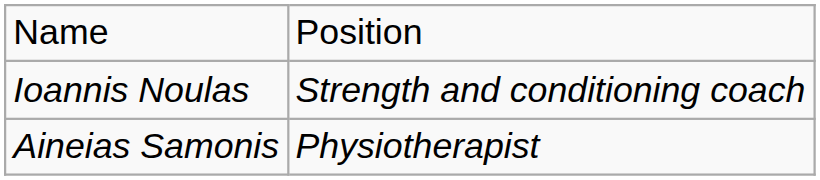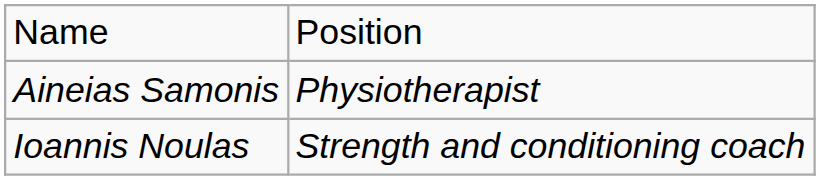 <table class="wikitable">
 <tr>
 <td>Name</td>
 <td>Position</td>
 </tr>
 <tr>
+<td><em>Aineias Samonis</em></td>
+<td><em>Physiotherapist</em></td>
+</tr>
+<tr>
 <td><em>Ioannis Noulas</em></td>
 <td><em>Strength and conditioning coach</em></td>
 </tr>
-<tr>
-<td><em>Aineias Samonis</em></td>
-<td><em>Physiotherapist</em></td>
-</tr>
 </table>
